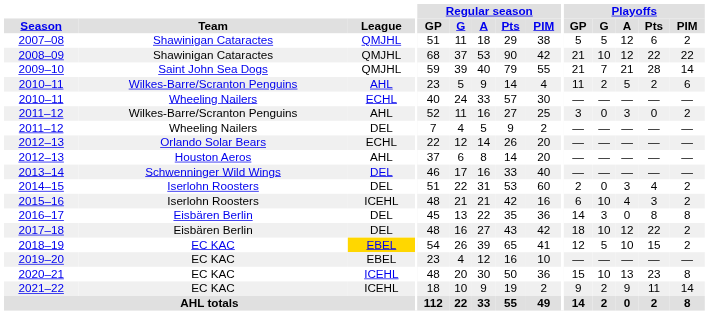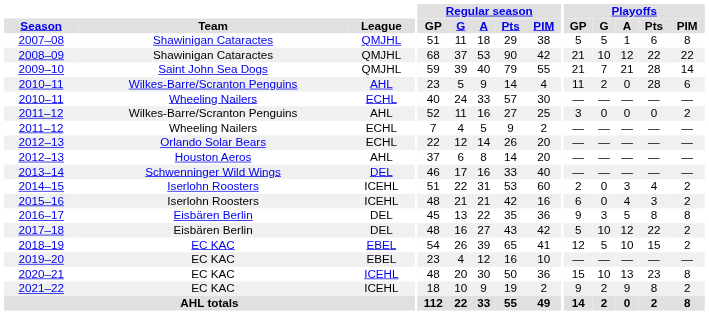 <table border="0" cellpadding="1" cellspacing="0" style="text-align:center; width:60em">
 <tr bgcolor="#e0e0e0">
 <th colspan="3" bgcolor="#ffffff"></th>
 <th rowspan="99" bgcolor="#ffffff"></th>
 <th colspan="5"><a href='#'>Regular season</a></th>
 <th rowspan="99" bgcolor="#ffffff"></th>
 <th colspan="5"><a href='#'>Playoffs</a></th>
 </tr>
 <tr bgcolor="#e0e0e0">
 <th><a href='#'>Season</a></th>
 <th>Team</th>
 <th>League</th>
 <th>GP</th>
 <th><a href='#'>G</a></th>
 <th><a href='#'>A</a></th>
 <th><a href='#'>Pts</a></th>
 <th><a href='#'>PIM</a></th>
 <th>GP</th>
 <th>G</th>
 <th>A</th>
 <th>Pts</th>
 <th>PIM</th>
 </tr>
 <tr ALIGN="centre">
 <td><a href='#'>2007–08</a></td>
 <td><a href='#'>Shawinigan Cataractes</a></td>
 <td><a href='#'>QMJHL</a></td>
 <td>51</td>
 <td>11</td>
 <td>18</td>
 <td>29</td>
 <td>38</td>
 <td>5</td>
 <td>5</td>
-<td>12</td>
+<td>1</td>
 <td>6</td>
-<td>2</td>
+<td>8</td>
 </tr>
 <tr ALIGN="centre" bgcolor="#f0f0f0">
 <td><a href='#'>2008–09</a></td>
 <td>Shawinigan Cataractes</td>
 <td>QMJHL</td>
 <td>68</td>
 <td>37</td>
 <td>53</td>
 <td>90</td>
 <td>42</td>
 <td>21</td>
 <td>10</td>
 <td>12</td>
 <td>22</td>
 <td>22</td>
 </tr>
 <tr ALIGN="centre">
 <td><a href='#'>2009–10</a></td>
 <td><a href='#'>Saint John Sea Dogs</a></td>
 <td>QMJHL</td>
 <td>59</td>
 <td>39</td>
 <td>40</td>
 <td>79</td>
 <td>55</td>
 <td>21</td>
 <td>7</td>
 <td>21</td>
 <td>28</td>
 <td>14</td>
 </tr>
 <tr ALIGN="centre" bgcolor="#f0f0f0">
 <td><a href='#'>2010–11</a></td>
 <td><a href='#'>Wilkes-Barre/Scranton Penguins</a></td>
 <td><a href='#'>AHL</a></td>
 <td>23</td>
 <td>5</td>
 <td>9</td>
 <td>14</td>
 <td>4</td>
 <td>11</td>
 <td>2</td>
-<td>5</td>
-<td>2</td>
+<td>0</td>
+<td>28</td>
 <td>6</td>
 </tr>
 <tr ALIGN="centre">
 <td><a href='#'>2010–11</a></td>
 <td><a href='#'>Wheeling Nailers</a></td>
 <td><a href='#'>ECHL</a></td>
 <td>40</td>
 <td>24</td>
 <td>33</td>
 <td>57</td>
 <td>30</td>
 <td>—</td>
 <td>—</td>
 <td>—</td>
 <td>—</td>
 <td>—</td>
 </tr>
 <tr ALIGN="centre" bgcolor="#f0f0f0">
 <td><a href='#'>2011–12</a></td>
 <td>Wilkes-Barre/Scranton Penguins</td>
 <td>AHL</td>
 <td>52</td>
 <td>11</td>
 <td>16</td>
 <td>27</td>
 <td>25</td>
 <td>3</td>
 <td>0</td>
-<td>3</td>
+<td>0</td>
 <td>0</td>
 <td>2</td>
 </tr>
 <tr ALIGN="centre">
 <td><a href='#'>2011–12</a></td>
 <td>Wheeling Nailers</td>
-<td>DEL</td>
+<td>ECHL</td>
 <td>7</td>
 <td>4</td>
 <td>5</td>
 <td>9</td>
 <td>2</td>
 <td>—</td>
 <td>—</td>
 <td>—</td>
 <td>—</td>
 <td>—</td>
 </tr>
 <tr ALIGN="centre" bgcolor="#f0f0f0">
 <td><a href='#'>2012–13</a></td>
 <td><a href='#'>Orlando Solar Bears</a></td>
 <td>ECHL</td>
 <td>22</td>
 <td>12</td>
 <td>14</td>
 <td>26</td>
 <td>20</td>
 <td>—</td>
 <td>—</td>
 <td>—</td>
 <td>—</td>
 <td>—</td>
 </tr>
 <tr ALIGN="centre">
 <td><a href='#'>2012–13</a></td>
 <td><a href='#'>Houston Aeros</a></td>
 <td>AHL</td>
 <td>37</td>
 <td>6</td>
 <td>8</td>
 <td>14</td>
 <td>20</td>
 <td>—</td>
 <td>—</td>
 <td>—</td>
 <td>—</td>
 <td>—</td>
 </tr>
 <tr ALIGN="centre" bgcolor="#f0f0f0">
 <td><a href='#'>2013–14</a></td>
 <td><a href='#'>Schwenninger Wild Wings</a></td>
 <td><a href='#'>DEL</a></td>
 <td>46</td>
 <td>17</td>
 <td>16</td>
 <td>33</td>
 <td>40</td>
 <td>—</td>
 <td>—</td>
 <td>—</td>
 <td>—</td>
 <td>—</td>
 </tr>
 <tr ALIGN="centre">
 <td><a href='#'>2014–15</a></td>
 <td><a href='#'>Iserlohn Roosters</a></td>
-<td>DEL</td>
+<td>ICEHL</td>
 <td>51</td>
 <td>22</td>
 <td>31</td>
 <td>53</td>
 <td>60</td>
 <td>2</td>
 <td>0</td>
 <td>3</td>
 <td>4</td>
 <td>2</td>
 </tr>
 <tr ALIGN="centre" bgcolor="#f0f0f0">
 <td><a href='#'>2015–16</a></td>
 <td>Iserlohn Roosters</td>
 <td>ICEHL</td>
 <td>48</td>
 <td>21</td>
 <td>21</td>
 <td>42</td>
 <td>16</td>
 <td>6</td>
-<td>10</td>
+<td>0</td>
 <td>4</td>
 <td>3</td>
 <td>2</td>
 </tr>
 <tr ALIGN="centre">
 <td><a href='#'>2016–17</a></td>
 <td><a href='#'>Eisbären Berlin</a></td>
 <td>DEL</td>
 <td>45</td>
 <td>13</td>
 <td>22</td>
 <td>35</td>
 <td>36</td>
-<td>14</td>
+<td>9</td>
 <td>3</td>
-<td>0</td>
+<td>5</td>
 <td>8</td>
 <td>8</td>
 </tr>
 <tr ALIGN="centre"  bgcolor="#f0f0f0">
 <td><a href='#'>2017–18</a></td>
 <td>Eisbären Berlin</td>
 <td>DEL</td>
 <td>48</td>
 <td>16</td>
 <td>27</td>
 <td>43</td>
 <td>42</td>
-<td>18</td>
+<td>5</td>
 <td>10</td>
 <td>12</td>
 <td>22</td>
 <td>2</td>
 </tr>
 <tr ALIGN="center">
 <td><a href='#'>2018–19</a></td>
 <td><a href='#'>EC KAC</a></td>
-<td style="background: gold;"><a href='#'>EBEL</a></td>
+<td><a href='#'>EBEL</a></td>
 <td>54</td>
 <td>26</td>
 <td>39</td>
 <td>65</td>
 <td>41</td>
 <td>12</td>
 <td>5</td>
 <td>10</td>
 <td>15</td>
 <td>2</td>
 </tr>
 <tr ALIGN="centre" bgcolor="#f0f0f0">
 <td><a href='#'>2019–20</a></td>
 <td>EC KAC</td>
 <td>EBEL</td>
 <td>23</td>
 <td>4</td>
 <td>12</td>
 <td>16</td>
 <td>10</td>
 <td>—</td>
 <td>—</td>
 <td>—</td>
 <td>—</td>
 <td>—</td>
 </tr>
 <tr ALIGN="centre">
 <td><a href='#'>2020–21</a></td>
 <td>EC KAC</td>
 <td><a href='#'>ICEHL</a></td>
 <td>48</td>
 <td>20</td>
 <td>30</td>
 <td>50</td>
 <td>36</td>
 <td>15</td>
 <td>10</td>
 <td>13</td>
 <td>23</td>
 <td>8</td>
 </tr>
 <tr ALIGN="centre" bgcolor="#f0f0f0">
 <td><a href='#'>2021–22</a></td>
 <td>EC KAC</td>
 <td>ICEHL</td>
 <td>18</td>
 <td>10</td>
 <td>9</td>
 <td>19</td>
 <td>2</td>
 <td>9</td>
 <td>2</td>
 <td>9</td>
-<td>11</td>
-<td>14</td>
+<td>8</td>
+<td>2</td>
 </tr>
 <tr bgcolor="#e0e0e0">
 <th colspan="3">AHL totals</th>
 <th>112</th>
 <th>22</th>
 <th>33</th>
 <th>55</th>
 <th>49</th>
 <th>14</th>
 <th>2</th>
 <th>0</th>
 <th>2</th>
 <th>8</th>
 </tr>
 </table>
